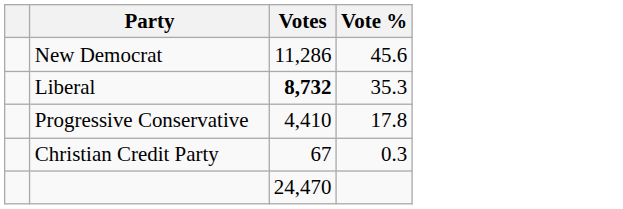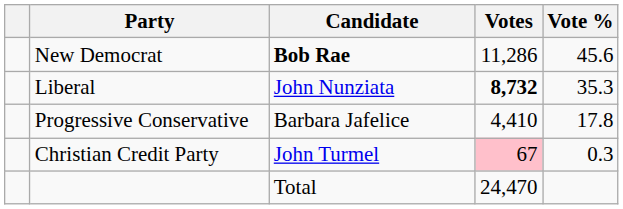 <table class="wikitable">
 <tr>
 <th></th>
 <th scope="col" style="width:175px;">Party</th>
+<th scope="col" style="width:150px;">Candidate</th>
 <th>Votes</th>
 <th>Vote %</th>
 </tr>
 <tr>
 <td>   </td>
 <td>New Democrat</td>
+<td><strong>Bob Rae</strong></td>
 <td align=right>11,286</td>
 <td align=right>45.6</td>
 </tr>
 <tr |>
 <td>   </td>
 <td>Liberal</td>
+<td><a href='#'>John Nunziata</a></td>
 <td align=right><strong>8,732</strong></td>
 <td align=right>35.3</td>
 </tr>
 <tr |>
 <td>   </td>
 <td>Progressive Conservative</td>
+<td>Barbara Jafelice</td>
 <td align=right>4,410</td>
 <td align=right>17.8<br></td>
 </tr>
 <tr |>
 <td>   </td>
 <td>Christian Credit Party</td>
-<td align=right>67</td>
+<td><a href='#'>John Turmel</a></td>
+<td align=right style="background: pink;">67</td>
 <td align=right>0.3</td>
 </tr>
 <tr |>
 <td></td>
 <td></td>
+<td>Total</td>
 <td align=right>24,470</td>
 <td></td>
 </tr>
 </table>
